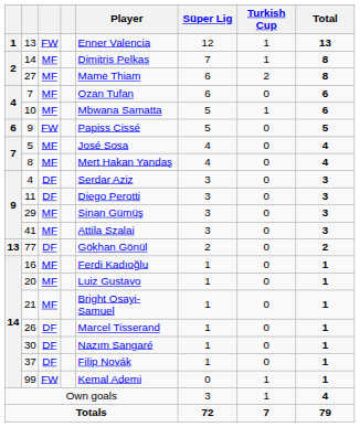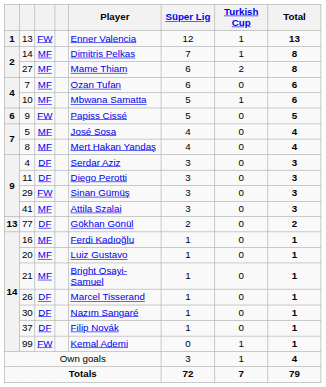 <table class="wikitable" style="text-align:center">
 <tr>
 <th width=15></th>
 <th width=15></th>
 <th width=15></th>
 <th width=15></th>
 <th width=145>Player</th>
 <th width=80><a href='#'>Süper Lig</a></th>
 <th width=80><a href='#'>Turkish Cup</a></th>
 <th width=80>Total</th>
 </tr>
 <tr>
 <th rowspan="1">1</th>
 <td>13</td>
 <td><a href='#'>FW</a></td>
 <td></td>
 <td align=left><a href='#'>Enner Valencia</a></td>
 <td>12</td>
 <td>1</td>
 <td><strong>13</strong></td>
 </tr>
 <tr>
 <th rowspan="2">2</th>
 <td>14</td>
 <td><a href='#'>MF</a></td>
 <td></td>
 <td align=left><a href='#'>Dimitris Pelkas</a></td>
 <td>7</td>
 <td>1</td>
 <td><strong>8</strong></td>
 </tr>
 <tr>
 <td>27</td>
 <td><a href='#'>MF</a></td>
 <td></td>
 <td align=left><a href='#'>Mame Thiam</a></td>
 <td>6</td>
 <td>2</td>
 <td><strong>8</strong></td>
 </tr>
 <tr>
 <th rowspan="2">4</th>
 <td>7</td>
 <td><a href='#'>MF</a></td>
 <td></td>
 <td align=left><a href='#'>Ozan Tufan</a></td>
 <td>6</td>
 <td>0</td>
 <td><strong>6</strong></td>
 </tr>
 <tr>
 <td>10</td>
 <td><a href='#'>MF</a></td>
 <td></td>
 <td align=left><a href='#'>Mbwana Samatta</a></td>
 <td>5</td>
 <td>1</td>
 <td><strong>6</strong></td>
 </tr>
 <tr>
 <th rowspan="1">6</th>
 <td>9</td>
 <td><a href='#'>FW</a></td>
 <td></td>
 <td align=left><a href='#'>Papiss Cissé</a></td>
 <td>5</td>
 <td>0</td>
 <td><strong>5</strong></td>
 </tr>
 <tr>
 <th rowspan="2">7</th>
 <td>5</td>
 <td><a href='#'>MF</a></td>
 <td></td>
 <td align=left><a href='#'>José Sosa</a></td>
 <td>4</td>
 <td>0</td>
 <td><strong>4</strong></td>
 </tr>
 <tr>
 <td>8</td>
 <td><a href='#'>MF</a></td>
 <td></td>
 <td align=left><a href='#'>Mert Hakan Yandaş</a></td>
 <td>4</td>
 <td>0</td>
 <td><strong>4</strong></td>
 </tr>
 <tr>
 <th rowspan="4">9</th>
 <td>4</td>
 <td><a href='#'>DF</a></td>
 <td></td>
 <td align=left><a href='#'>Serdar Aziz</a></td>
 <td>3</td>
 <td>0</td>
 <td><strong>3</strong></td>
 </tr>
 <tr>
 <td>11</td>
 <td><a href='#'>DF</a></td>
 <td></td>
 <td align=left><a href='#'>Diego Perotti</a></td>
 <td>3</td>
 <td>0</td>
 <td><strong>3</strong></td>
 </tr>
 <tr>
 <td>29</td>
-<td><a href='#'>MF</a></td>
+<td><a href='#'>FW</a></td>
 <td></td>
 <td align=left><a href='#'>Sinan Gümüş</a></td>
 <td>3</td>
 <td>0</td>
 <td><strong>3</strong></td>
 </tr>
 <tr>
 <td>41</td>
 <td><a href='#'>MF</a></td>
 <td></td>
 <td align=left><a href='#'>Attila Szalai</a></td>
 <td>3</td>
 <td>0</td>
 <td><strong>3</strong></td>
 </tr>
 <tr>
 <th rowspan="1">13</th>
 <td>77</td>
 <td><a href='#'>DF</a></td>
 <td></td>
 <td align=left><a href='#'>Gökhan Gönül</a></td>
 <td>2</td>
 <td>0</td>
 <td><strong>2</strong></td>
 </tr>
 <tr>
 <th rowspan="7">14</th>
 <td>16</td>
 <td><a href='#'>MF</a></td>
 <td></td>
 <td align=left><a href='#'>Ferdi Kadıoğlu</a></td>
 <td>1</td>
 <td>0</td>
 <td><strong>1</strong></td>
 </tr>
 <tr>
 <td>20</td>
 <td><a href='#'>MF</a></td>
 <td></td>
 <td align=left><a href='#'>Luiz Gustavo</a></td>
 <td>1</td>
 <td>0</td>
 <td><strong>1</strong></td>
 </tr>
 <tr>
 <td>21</td>
 <td><a href='#'>MF</a></td>
 <td></td>
 <td align=left><a href='#'>Bright Osayi-Samuel</a></td>
 <td>1</td>
 <td>0</td>
 <td><strong>1</strong></td>
 </tr>
 <tr>
 <td>26</td>
 <td><a href='#'>DF</a></td>
 <td></td>
 <td align=left><a href='#'>Marcel Tisserand</a></td>
 <td>1</td>
 <td>0</td>
 <td><strong>1</strong></td>
 </tr>
 <tr>
 <td>30</td>
 <td><a href='#'>DF</a></td>
 <td></td>
 <td align=left><a href='#'>Nazım Sangaré</a></td>
 <td>1</td>
 <td>0</td>
 <td><strong>1</strong></td>
 </tr>
 <tr>
 <td>37</td>
 <td><a href='#'>DF</a></td>
 <td></td>
 <td align=left><a href='#'>Filip Novák</a></td>
 <td>1</td>
 <td>0</td>
 <td><strong>1</strong></td>
 </tr>
 <tr>
 <td>99</td>
 <td><a href='#'>FW</a></td>
 <td></td>
 <td align=left><a href='#'>Kemal Ademi</a></td>
 <td>0</td>
 <td>1</td>
 <td><strong>1</strong></td>
 </tr>
 <tr class="sortbottom">
 <td colspan=5>Own goals</td>
 <td>3</td>
 <td>1</td>
 <td><strong>4</strong></td>
 </tr>
 <tr>
 <td colspan=5><strong>Totals</strong></td>
 <td><strong>72</strong></td>
 <td><strong>7</strong></td>
 <td><strong>79</strong></td>
 </tr>
 </table>
